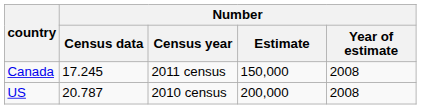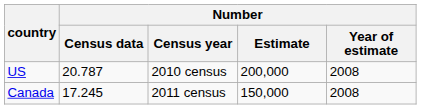 <table class="wikitable">
 <tr>
 <th rowspan=2>country</th>
 <th colspan=4>Number</th>
 </tr>
 <tr>
 <th style="width:100px">Census data</th>
 <th style="width:100px">Census year</th>
 <th style="width:100px">Estimate</th>
 <th style="width:100px">Year of estimate</th>
 </tr>
 <tr>
+<td><a href='#'>US</a></td>
+<td>20.787</td>
+<td>2010 census</td>
+<td>200,000</td>
+<td>2008</td>
+</tr>
+<tr>
 <td><a href='#'>Canada</a></td>
 <td>17.245</td>
 <td>2011 census</td>
 <td>150,000</td>
 <td>2008</td>
 </tr>
-<tr>
-<td><a href='#'>US</a></td>
-<td>20.787</td>
-<td>2010 census</td>
-<td>200,000</td>
-<td>2008</td>
-</tr>
 </table>
